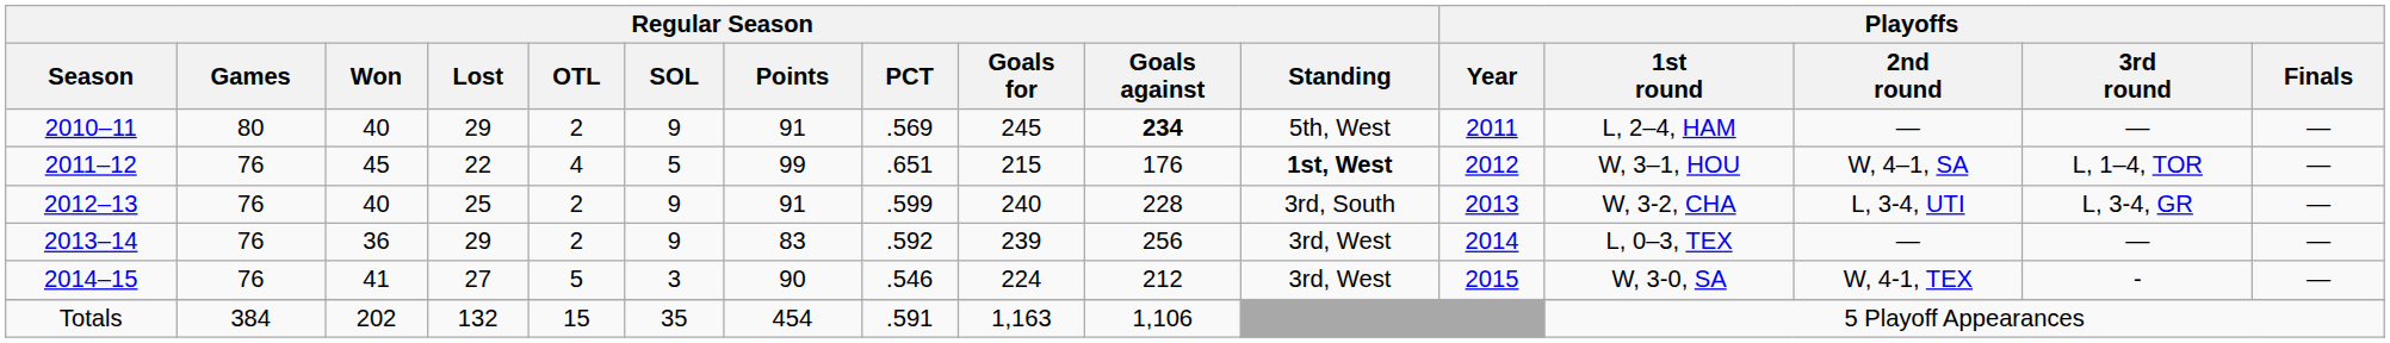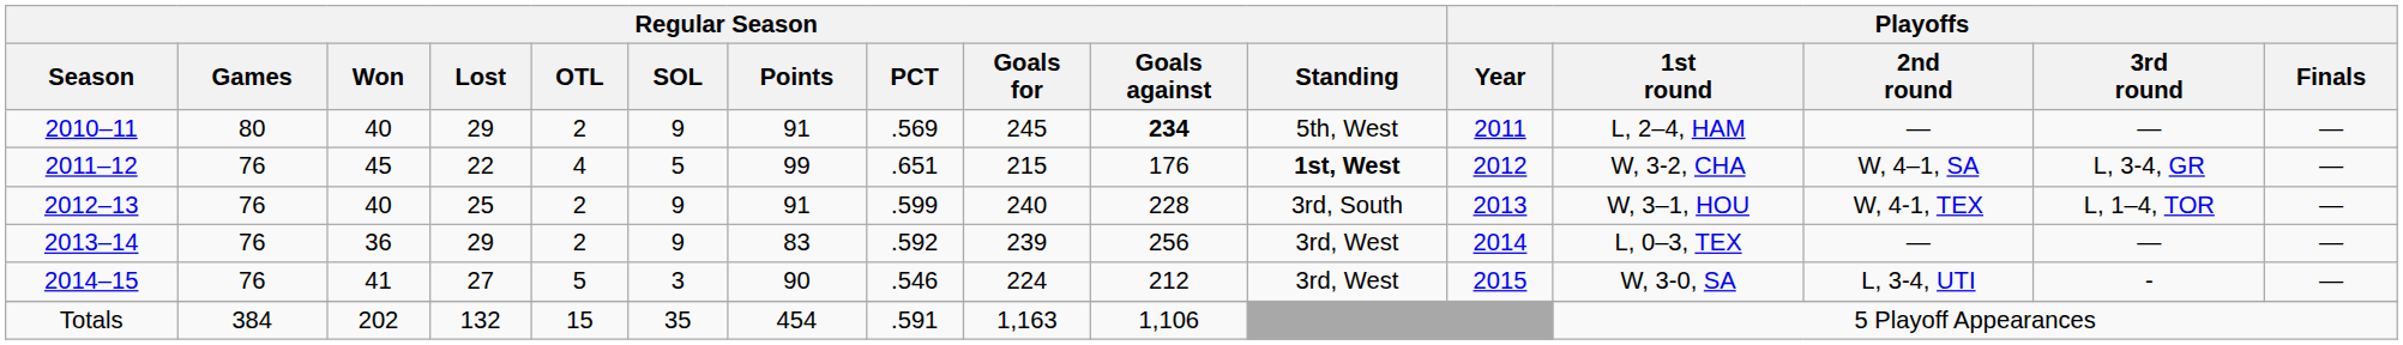 <table class="wikitable" style="width:100%; text-align:center; font-size:100%">
 <tr>
 <th colspan=11>Regular Season</th>
 <th colspan=5>Playoffs</th>
 </tr>
 <tr>
 <th>Season</th>
 <th>Games</th>
 <th>Won</th>
 <th>Lost</th>
 <th>OTL</th>
 <th>SOL</th>
 <th>Points</th>
 <th>PCT</th>
 <th>Goals<br>for</th>
 <th>Goals<br>against</th>
 <th>Standing</th>
 <th>Year</th>
 <th>1st<br>round</th>
 <th>2nd<br>round</th>
 <th>3rd<br>round</th>
 <th>Finals</th>
 </tr>
 <tr>
 <td><a href='#'>2010–11</a></td>
 <td>80</td>
 <td>40</td>
 <td>29</td>
 <td>2</td>
 <td>9</td>
 <td>91</td>
 <td>.569</td>
 <td>245</td>
 <td><strong>234</strong></td>
 <td>5th, West</td>
 <td><a href='#'>2011</a></td>
 <td>L, 2–4, <a href='#'>HAM</a></td>
 <td>—</td>
 <td>—</td>
 <td>—</td>
 </tr>
 <tr>
 <td><a href='#'>2011–12</a></td>
 <td>76</td>
 <td>45</td>
 <td>22</td>
 <td>4</td>
 <td>5</td>
 <td>99</td>
 <td>.651</td>
 <td>215</td>
 <td>176</td>
 <td><strong>1st, West</strong></td>
 <td><a href='#'>2012</a></td>
-<td>W, 3–1, <a href='#'>HOU</a></td>
+<td>W, 3-2, <a href='#'>CHA</a></td>
 <td>W, 4–1, <a href='#'>SA</a></td>
-<td>L, 1–4, <a href='#'>TOR</a></td>
+<td>L, 3-4, <a href='#'>GR</a></td>
 <td>—</td>
 </tr>
 <tr>
 <td><a href='#'>2012–13</a></td>
 <td>76</td>
 <td>40</td>
 <td>25</td>
 <td>2</td>
 <td>9</td>
 <td>91</td>
 <td>.599</td>
 <td>240</td>
 <td>228</td>
 <td>3rd, South</td>
 <td><a href='#'>2013</a></td>
-<td>W, 3-2, <a href='#'>CHA</a></td>
-<td>L, 3-4, <a href='#'>UTI</a></td>
-<td>L, 3-4, <a href='#'>GR</a></td>
+<td>W, 3–1, <a href='#'>HOU</a></td>
+<td>W, 4-1, <a href='#'>TEX</a></td>
+<td>L, 1–4, <a href='#'>TOR</a></td>
 <td>—</td>
 </tr>
 <tr>
 <td><a href='#'>2013–14</a></td>
 <td>76</td>
 <td>36</td>
 <td>29</td>
 <td>2</td>
 <td>9</td>
 <td>83</td>
 <td>.592</td>
 <td>239</td>
 <td>256</td>
 <td>3rd, West</td>
 <td><a href='#'>2014</a></td>
 <td>L, 0–3, <a href='#'>TEX</a></td>
 <td>—</td>
 <td>—</td>
 <td>—</td>
 </tr>
 <tr>
 <td><a href='#'>2014–15</a></td>
 <td>76</td>
 <td>41</td>
 <td>27</td>
 <td>5</td>
 <td>3</td>
 <td>90</td>
 <td>.546</td>
 <td>224</td>
 <td>212</td>
 <td>3rd, West</td>
 <td><a href='#'>2015</a></td>
 <td>W, 3-0, <a href='#'>SA</a></td>
-<td>W, 4-1, <a href='#'>TEX</a></td>
+<td>L, 3-4, <a href='#'>UTI</a></td>
 <td>-</td>
 <td>—</td>
 </tr>
 <tr style="font-weight:bold;">
 </tr>
 <tr>
 <td>Totals</td>
 <td>384</td>
 <td>202</td>
 <td>132</td>
 <td>15</td>
 <td>35</td>
 <td>454</td>
 <td>.591</td>
 <td>1,163</td>
 <td>1,106</td>
 <td colspan=2 bgcolor="#A8A8A8"></td>
 <td colspan=4>5 Playoff Appearances</td>
 </tr>
 </table>
